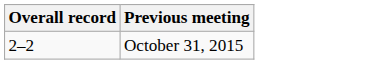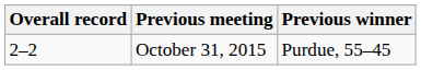 <table class="wikitable">
 <tr>
 <th>Overall record</th>
 <th>Previous meeting</th>
+<th>Previous winner</th>
 </tr>
 <tr>
 <td>2–2</td>
 <td>October 31, 2015</td>
+<td>Purdue, 55–45</td>
 </tr>
 </table>
